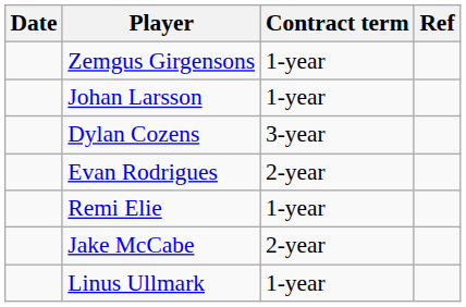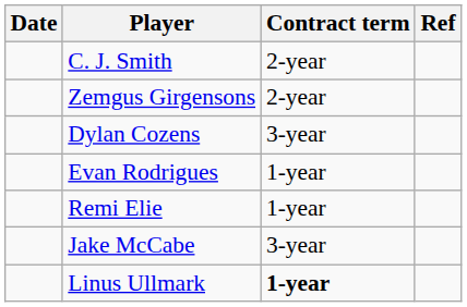 <table class="wikitable">
 <tr>
 <th>Date</th>
 <th>Player</th>
 <th>Contract term</th>
 <th>Ref</th>
 </tr>
 <tr>
 <td></td>
-<td><a href='#'>Zemgus Girgensons</a></td>
-<td>1-year</td>
+<td><a href='#'>C. J. Smith</a></td>
+<td>2-year</td>
 <td></td>
 </tr>
 <tr>
 <td></td>
-<td><a href='#'>Johan Larsson</a></td>
-<td>1-year</td>
+<td><a href='#'>Zemgus Girgensons</a></td>
+<td>2-year</td>
 <td></td>
 </tr>
 <tr>
 <td></td>
 <td><a href='#'>Dylan Cozens</a></td>
 <td>3-year</td>
 <td></td>
 </tr>
 <tr>
 <td></td>
 <td><a href='#'>Evan Rodrigues</a></td>
-<td>2-year</td>
+<td>1-year</td>
 <td></td>
 </tr>
 <tr>
 <td></td>
 <td><a href='#'>Remi Elie</a></td>
 <td>1-year</td>
 <td></td>
 </tr>
 <tr>
 <td></td>
 <td><a href='#'>Jake McCabe</a></td>
-<td>2-year</td>
+<td>3-year</td>
 <td></td>
 </tr>
 <tr>
 <td></td>
 <td><a href='#'>Linus Ullmark</a></td>
-<td>1-year</td>
+<td><strong>1-year</strong></td>
 <td></td>
 </tr>
 </table>
